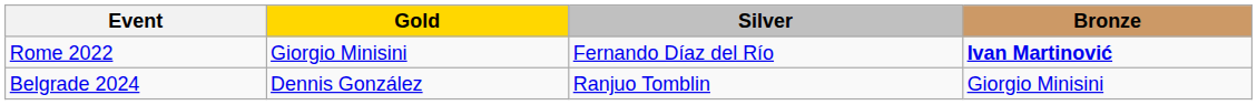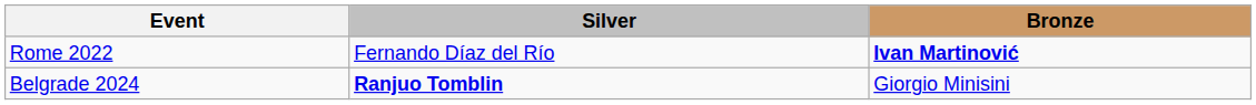 <table class="wikitable" width=60% style="font-size:95%; text-align:left;">
 <tr>
 <th>Event</th>
-<td align=center bgcolor=gold><strong>Gold</strong></td>
 <td align=center bgcolor=silver><strong>Silver</strong></td>
 <td align=center bgcolor=cc9966><strong>Bronze</strong></td>
 </tr>
 <tr ----bgcolor="#efefef">
 <td><a href='#'>Rome 2022</a></td>
-<td><a href='#'>Giorgio Minisini</a><br></td>
 <td><a href='#'>Fernando Díaz del Río</a><br></td>
 <td><strong><a href='#'>Ivan Martinović</a><br></strong></td>
 </tr>
 <tr ----bgcolor="#efefef">
 <td><a href='#'>Belgrade 2024</a></td>
-<td><a href='#'>Dennis González</a><br></td>
-<td><a href='#'>Ranjuo Tomblin</a><br></td>
+<td><strong><a href='#'>Ranjuo Tomblin</a><br></strong></td>
 <td><a href='#'>Giorgio Minisini</a><br></td>
 </tr>
 </table>
